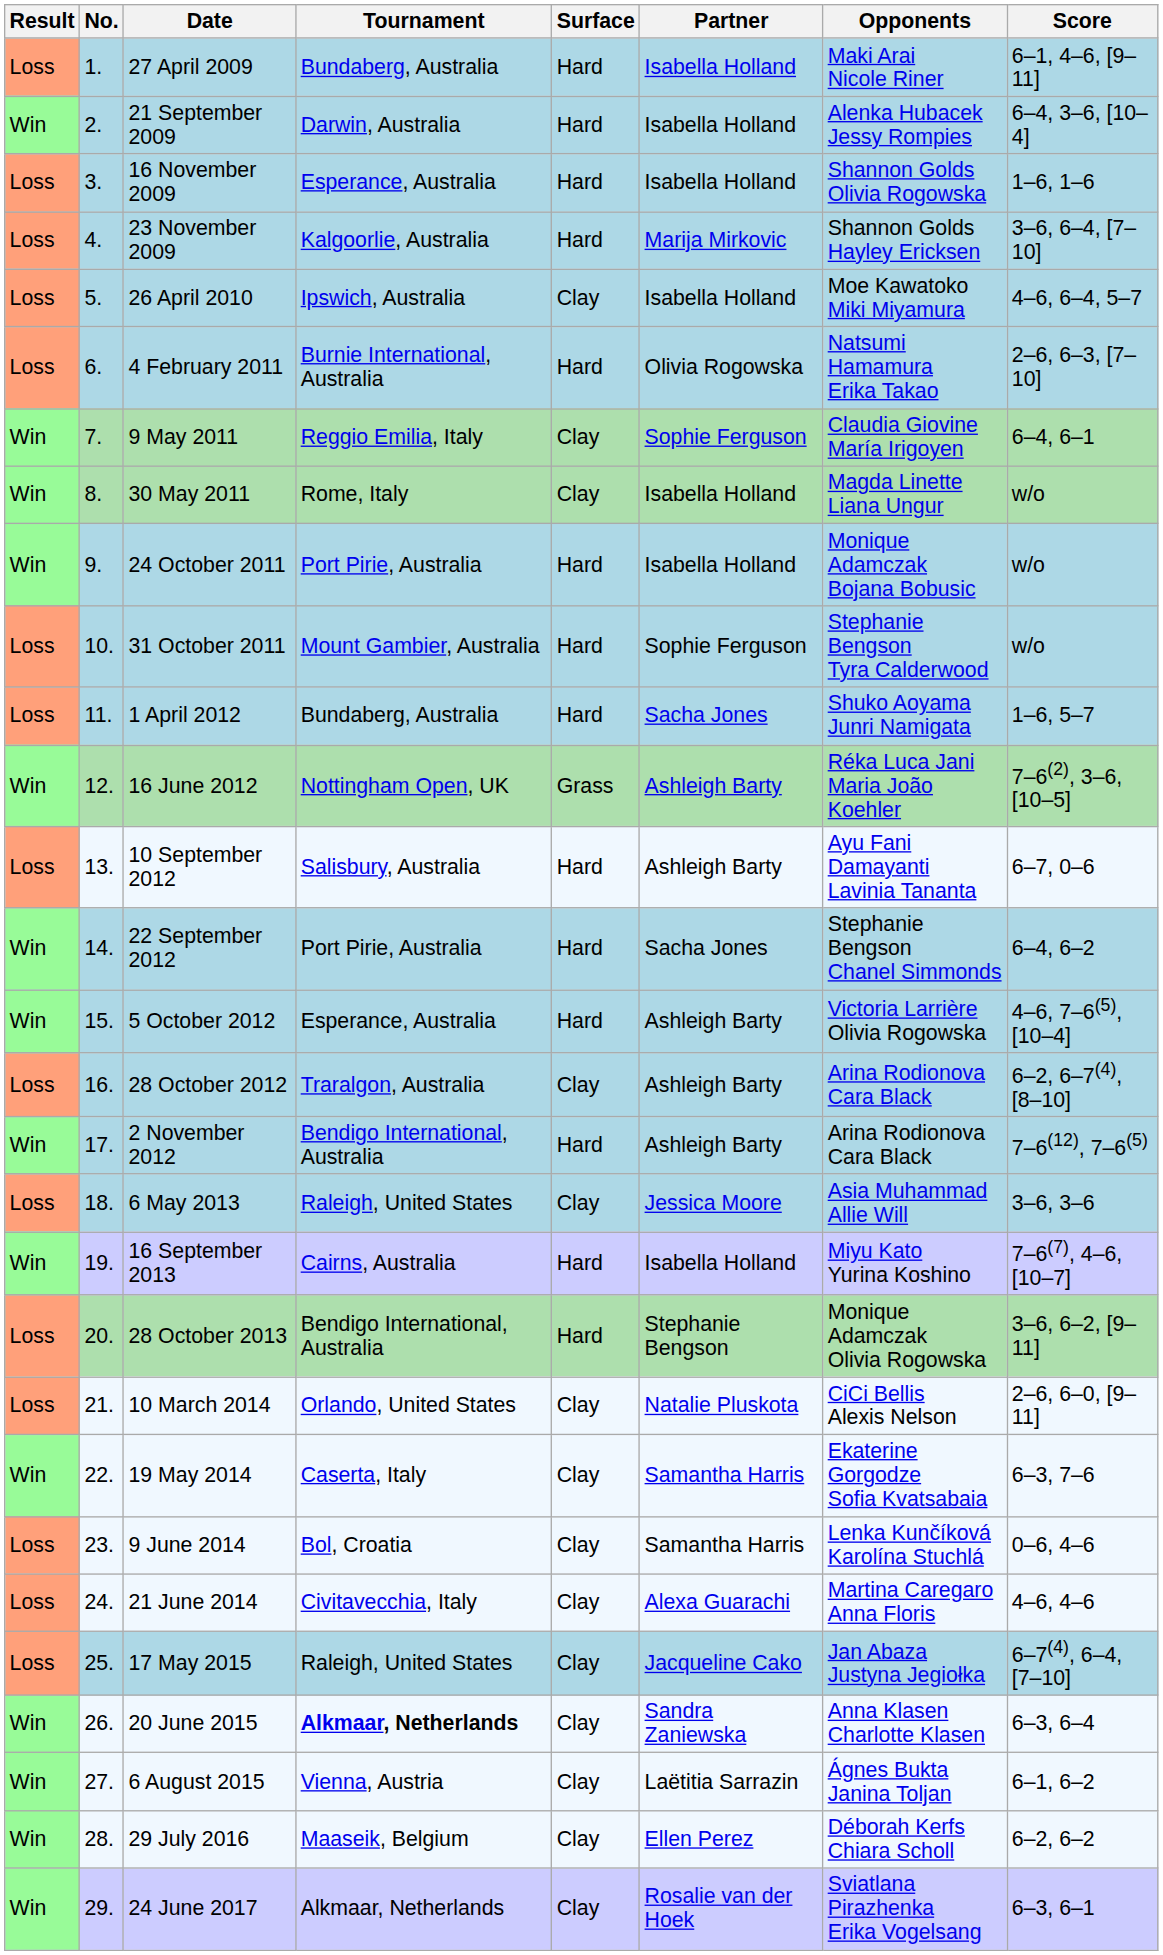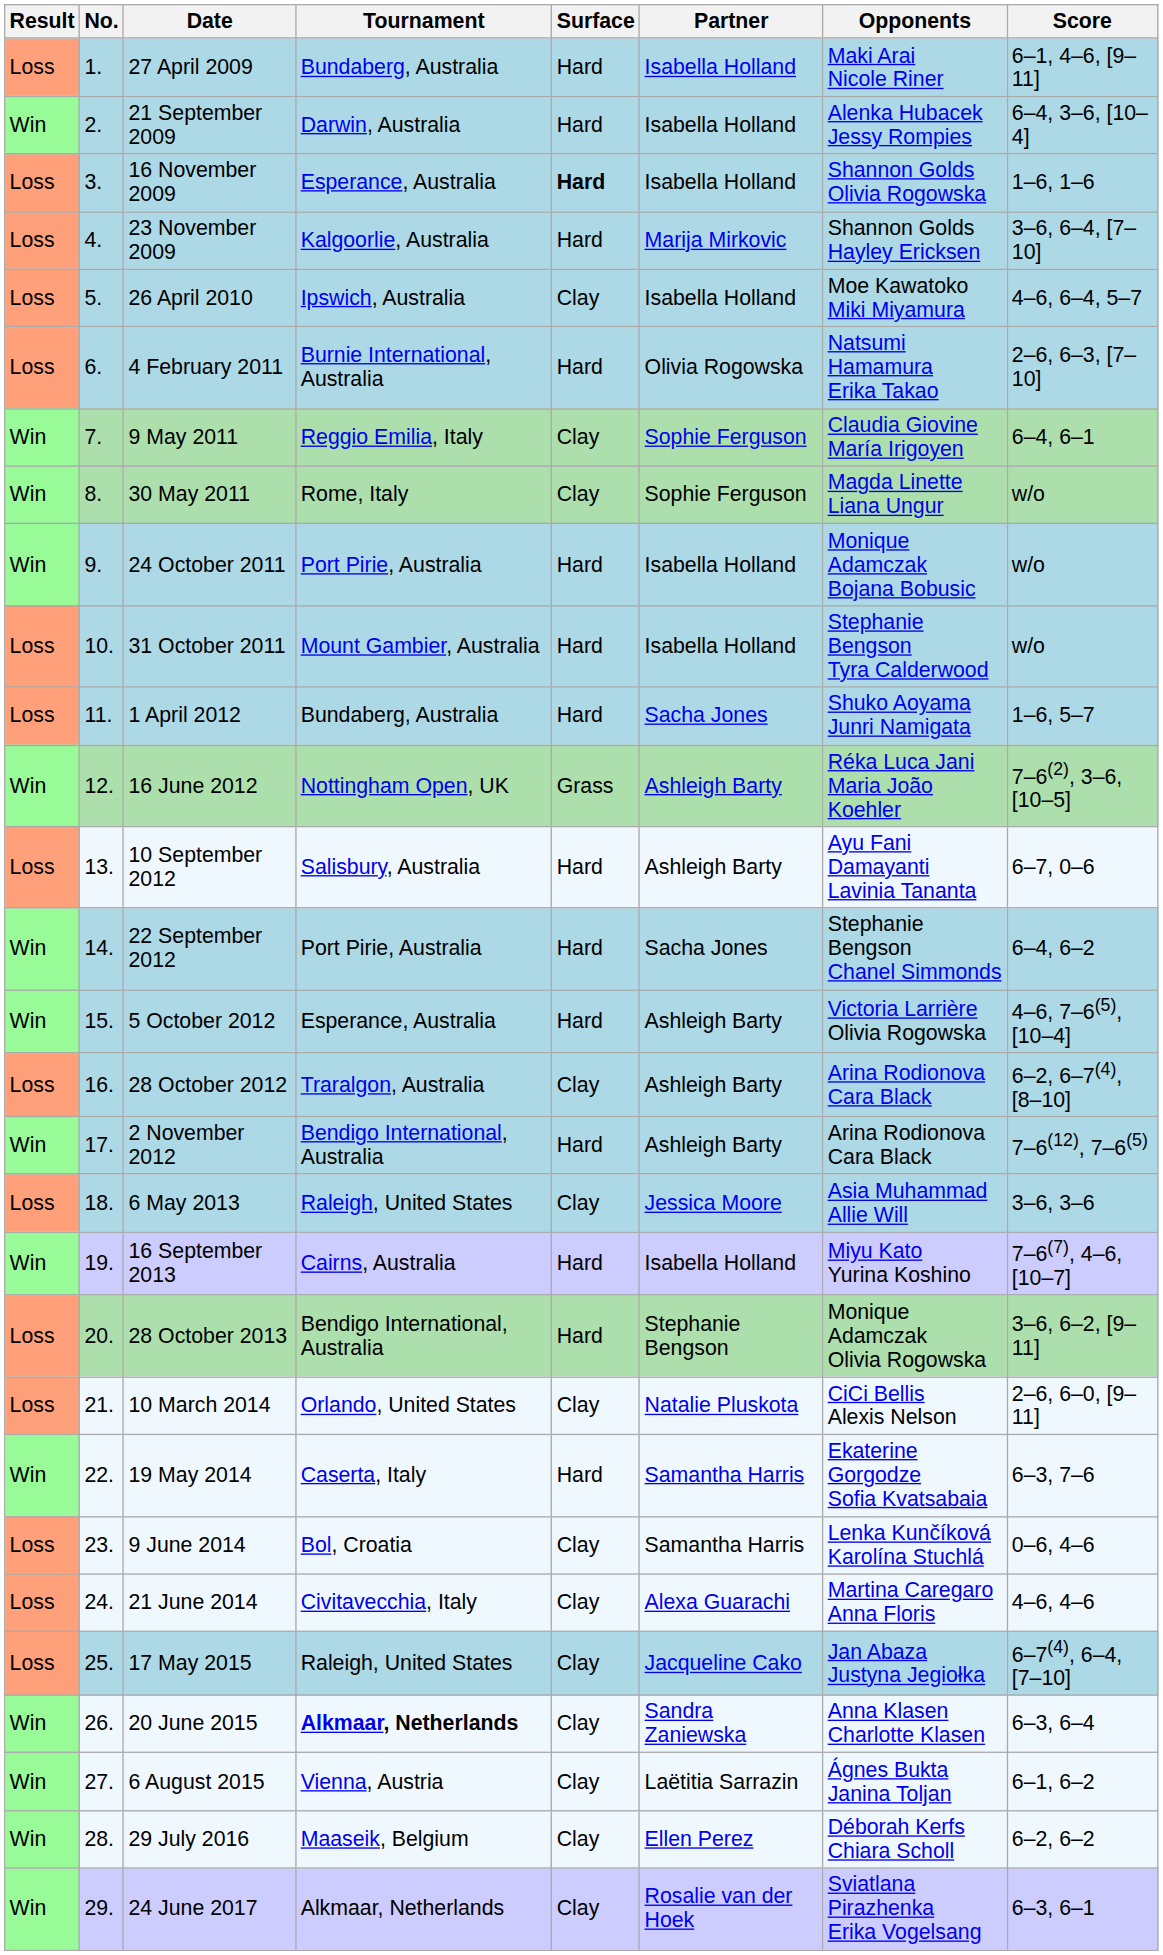 <table class="sortable wikitable">
 <tr>
 <th>Result</th>
 <th>No.</th>
 <th>Date</th>
 <th>Tournament</th>
 <th>Surface</th>
 <th>Partner</th>
 <th>Opponents</th>
 <th class="unsortable">Score</th>
 </tr>
 <tr style="background:lightblue;">
 <td style="background:#ffa07a;">Loss</td>
 <td>1.</td>
 <td>27 April 2009</td>
 <td><a href='#'>Bundaberg</a>, Australia</td>
 <td>Hard</td>
 <td> <a href='#'>Isabella Holland</a></td>
 <td> <a href='#'>Maki Arai</a> <br>  <a href='#'>Nicole Riner</a></td>
 <td>6–1, 4–6, [9–11]</td>
 </tr>
 <tr style="background:lightblue;">
 <td style="background:#98fb98;">Win</td>
 <td>2.</td>
 <td>21 September 2009</td>
 <td><a href='#'>Darwin</a>, Australia</td>
 <td>Hard</td>
 <td> Isabella Holland</td>
 <td> <a href='#'>Alenka Hubacek</a> <br>  <a href='#'>Jessy Rompies</a></td>
 <td>6–4, 3–6, [10–4]</td>
 </tr>
 <tr style="background:lightblue;">
 <td style="background:#ffa07a;">Loss</td>
 <td>3.</td>
 <td>16 November 2009</td>
 <td><a href='#'>Esperance</a>, Australia</td>
-<td>Hard</td>
+<td><strong>Hard</strong></td>
 <td> Isabella Holland</td>
 <td> <a href='#'>Shannon Golds</a> <br>  <a href='#'>Olivia Rogowska</a></td>
 <td>1–6, 1–6</td>
 </tr>
 <tr style="background:lightblue;">
 <td style="background:#ffa07a;">Loss</td>
 <td>4.</td>
 <td>23 November 2009</td>
 <td><a href='#'>Kalgoorlie</a>, Australia</td>
 <td>Hard</td>
 <td> <a href='#'>Marija Mirkovic</a></td>
 <td> Shannon Golds <br>  <a href='#'>Hayley Ericksen</a></td>
 <td>3–6, 6–4, [7–10]</td>
 </tr>
 <tr style="background:lightblue;">
 <td style="background:#ffa07a;">Loss</td>
 <td>5.</td>
 <td>26 April 2010</td>
 <td><a href='#'>Ipswich</a>, Australia</td>
 <td>Clay</td>
 <td> Isabella Holland</td>
 <td> Moe Kawatoko <br>  <a href='#'>Miki Miyamura</a></td>
 <td>4–6, 6–4, 5–7</td>
 </tr>
 <tr style="background:lightblue;">
 <td style="background:#ffa07a;">Loss</td>
 <td>6.</td>
 <td>4 February 2011</td>
 <td><a href='#'>Burnie International</a>, Australia</td>
 <td>Hard</td>
 <td> Olivia Rogowska</td>
 <td> <a href='#'>Natsumi Hamamura</a> <br>  <a href='#'>Erika Takao</a></td>
 <td>2–6, 6–3, [7–10]</td>
 </tr>
 <tr style="background:#addfad;">
 <td style="background:#98fb98;">Win</td>
 <td>7.</td>
 <td>9 May 2011</td>
 <td><a href='#'>Reggio Emilia</a>, Italy</td>
 <td>Clay</td>
 <td> <a href='#'>Sophie Ferguson</a></td>
 <td> <a href='#'>Claudia Giovine</a> <br>  <a href='#'>María Irigoyen</a></td>
 <td>6–4, 6–1</td>
 </tr>
 <tr style="background:#addfad;">
 <td style="background:#98fb98;">Win</td>
 <td>8.</td>
 <td>30 May 2011</td>
 <td>Rome, Italy</td>
 <td>Clay</td>
-<td> Isabella Holland</td>
+<td> Sophie Ferguson</td>
 <td> <a href='#'>Magda Linette</a> <br>  <a href='#'>Liana Ungur</a></td>
 <td>w/o</td>
 </tr>
 <tr style="background:lightblue;">
 <td style="background:#98fb98;">Win</td>
 <td>9.</td>
 <td>24 October 2011</td>
 <td><a href='#'>Port Pirie</a>, Australia</td>
 <td>Hard</td>
 <td> Isabella Holland</td>
 <td> <a href='#'>Monique Adamczak</a> <br>  <a href='#'>Bojana Bobusic</a></td>
 <td>w/o</td>
 </tr>
 <tr style="background:lightblue;">
 <td style="background:#ffa07a;">Loss</td>
 <td>10.</td>
 <td>31 October 2011</td>
 <td><a href='#'>Mount Gambier</a>, Australia</td>
 <td>Hard</td>
-<td> Sophie Ferguson</td>
+<td> Isabella Holland</td>
 <td> <a href='#'>Stephanie Bengson</a> <br>  <a href='#'>Tyra Calderwood</a></td>
 <td>w/o</td>
 </tr>
 <tr style="background:lightblue;">
 <td style="background:#ffa07a;">Loss</td>
 <td>11.</td>
 <td>1 April 2012</td>
 <td>Bundaberg, Australia</td>
 <td>Hard</td>
 <td> <a href='#'>Sacha Jones</a></td>
 <td> <a href='#'>Shuko Aoyama</a> <br>  <a href='#'>Junri Namigata</a></td>
 <td>1–6, 5–7</td>
 </tr>
 <tr style="background:#addfad;">
 <td style="background:#98fb98;">Win</td>
 <td>12.</td>
 <td>16 June 2012</td>
 <td><a href='#'>Nottingham Open</a>, UK</td>
 <td>Grass</td>
 <td> <a href='#'>Ashleigh Barty</a></td>
 <td> <a href='#'>Réka Luca Jani</a> <br>  <a href='#'>Maria João Koehler</a></td>
 <td>7–6<sup>(2)</sup>, 3–6, [10–5]</td>
 </tr>
 <tr style="background:#f0f8ff;">
 <td style="background:#ffa07a;">Loss</td>
 <td>13.</td>
 <td>10 September 2012</td>
 <td><a href='#'>Salisbury</a>, Australia</td>
 <td>Hard</td>
 <td> Ashleigh Barty</td>
 <td> <a href='#'>Ayu Fani Damayanti</a> <br>  <a href='#'>Lavinia Tananta</a></td>
 <td>6–7, 0–6</td>
 </tr>
 <tr style="background:lightblue;">
 <td style="background:#98fb98;">Win</td>
 <td>14.</td>
 <td>22 September 2012</td>
 <td>Port Pirie, Australia</td>
 <td>Hard</td>
 <td> Sacha Jones</td>
 <td> Stephanie Bengson <br>  <a href='#'>Chanel Simmonds</a></td>
 <td>6–4, 6–2</td>
 </tr>
 <tr style="background:lightblue;">
 <td style="background:#98fb98;">Win</td>
 <td>15.</td>
 <td>5 October 2012</td>
 <td>Esperance, Australia</td>
 <td>Hard</td>
 <td> Ashleigh Barty</td>
 <td> <a href='#'>Victoria Larrière</a> <br>  Olivia Rogowska</td>
 <td>4–6, 7–6<sup>(5)</sup>, [10–4]</td>
 </tr>
 <tr style="background:lightblue;">
 <td style="background:#ffa07a;">Loss</td>
 <td>16.</td>
 <td>28 October 2012</td>
 <td><a href='#'>Traralgon</a>, Australia</td>
 <td>Clay</td>
 <td> Ashleigh Barty</td>
 <td> <a href='#'>Arina Rodionova</a> <br>  <a href='#'>Cara Black</a></td>
 <td>6–2, 6–7<sup>(4)</sup>, [8–10]</td>
 </tr>
 <tr style="background:lightblue;">
 <td style="background:#98fb98;">Win</td>
 <td>17.</td>
 <td>2 November 2012</td>
 <td><a href='#'>Bendigo International</a>, Australia</td>
 <td>Hard</td>
 <td> Ashleigh Barty</td>
 <td> Arina Rodionova <br>  Cara Black</td>
 <td>7–6<sup>(12)</sup>, 7–6<sup>(5)</sup></td>
 </tr>
 <tr style="background:lightblue;">
 <td style="background:#ffa07a;">Loss</td>
 <td>18.</td>
 <td>6 May 2013</td>
 <td><a href='#'>Raleigh</a>, United States</td>
 <td>Clay</td>
 <td> <a href='#'>Jessica Moore</a></td>
 <td> <a href='#'>Asia Muhammad</a> <br>  <a href='#'>Allie Will</a></td>
 <td>3–6, 3–6</td>
 </tr>
 <tr style="background:#ccccff;">
 <td style="background:#98fb98;">Win</td>
 <td>19.</td>
 <td>16 September 2013</td>
 <td><a href='#'>Cairns</a>, Australia</td>
 <td>Hard</td>
 <td> Isabella Holland</td>
 <td> <a href='#'>Miyu Kato</a> <br>  Yurina Koshino</td>
 <td>7–6<sup>(7)</sup>, 4–6, [10–7]</td>
 </tr>
 <tr style="background:#addfad;">
 <td style="background:#ffa07a;">Loss</td>
 <td>20.</td>
 <td>28 October 2013</td>
 <td>Bendigo International, Australia</td>
 <td>Hard</td>
 <td> Stephanie Bengson</td>
 <td> Monique Adamczak <br>  Olivia Rogowska</td>
 <td>3–6, 6–2, [9–11]</td>
 </tr>
 <tr style="background:#f0f8ff;">
 <td style="background:#ffa07a;">Loss</td>
 <td>21.</td>
 <td>10 March 2014</td>
 <td><a href='#'>Orlando</a>, United States</td>
 <td>Clay</td>
 <td> <a href='#'>Natalie Pluskota</a></td>
 <td> <a href='#'>CiCi Bellis</a> <br>  Alexis Nelson</td>
 <td>2–6, 6–0, [9–11]</td>
 </tr>
 <tr style="background:#f0f8ff;">
 <td style="background:#98fb98;">Win</td>
 <td>22.</td>
 <td>19 May 2014</td>
 <td><a href='#'>Caserta</a>, Italy</td>
-<td>Clay</td>
+<td>Hard</td>
 <td> <a href='#'>Samantha Harris</a></td>
 <td> <a href='#'>Ekaterine Gorgodze</a> <br>  <a href='#'>Sofia Kvatsabaia</a></td>
 <td>6–3, 7–6</td>
 </tr>
 <tr style="background:#f0f8ff;">
 <td style="background:#ffa07a;">Loss</td>
 <td>23.</td>
 <td>9 June 2014</td>
 <td><a href='#'>Bol</a>, Croatia</td>
 <td>Clay</td>
 <td> Samantha Harris</td>
 <td> <a href='#'>Lenka Kunčíková</a> <br>  <a href='#'>Karolína Stuchlá</a></td>
 <td>0–6, 4–6</td>
 </tr>
 <tr style="background:#f0f8ff;">
 <td style="background:#ffa07a;">Loss</td>
 <td>24.</td>
 <td>21 June 2014</td>
 <td><a href='#'>Civitavecchia</a>, Italy</td>
 <td>Clay</td>
 <td> <a href='#'>Alexa Guarachi</a></td>
 <td> <a href='#'>Martina Caregaro</a> <br>  <a href='#'>Anna Floris</a></td>
 <td>4–6, 4–6</td>
 </tr>
 <tr style="background:lightblue;">
 <td style="background:#ffa07a;">Loss</td>
 <td>25.</td>
 <td>17 May 2015</td>
 <td>Raleigh, United States</td>
 <td>Clay</td>
 <td> <a href='#'>Jacqueline Cako</a></td>
 <td> <a href='#'>Jan Abaza</a> <br>  <a href='#'>Justyna Jegiołka</a></td>
 <td>6–7<sup>(4)</sup>, 6–4, [7–10]</td>
 </tr>
 <tr style="background:#f0f8ff;">
 <td style="background:#98fb98;">Win</td>
 <td>26.</td>
 <td>20 June 2015</td>
 <td><strong><a href='#'>Alkmaar</a>, Netherlands</strong></td>
 <td>Clay</td>
 <td> <a href='#'>Sandra Zaniewska</a></td>
 <td> <a href='#'>Anna Klasen</a> <br>  <a href='#'>Charlotte Klasen</a></td>
 <td>6–3, 6–4</td>
 </tr>
 <tr style="background:#f0f8ff;">
 <td style="background:#98fb98;">Win</td>
 <td>27.</td>
 <td>6 August 2015</td>
 <td><a href='#'>Vienna</a>, Austria</td>
 <td>Clay</td>
 <td> Laëtitia Sarrazin</td>
 <td> <a href='#'>Ágnes Bukta</a> <br>  <a href='#'>Janina Toljan</a></td>
 <td>6–1, 6–2</td>
 </tr>
 <tr style="background:#f0f8ff;">
 <td style="background:#98fb98;">Win</td>
 <td>28.</td>
 <td>29 July 2016</td>
 <td><a href='#'>Maaseik</a>, Belgium</td>
 <td>Clay</td>
 <td> <a href='#'>Ellen Perez</a></td>
 <td> <a href='#'>Déborah Kerfs</a> <br>  <a href='#'>Chiara Scholl</a></td>
 <td>6–2, 6–2</td>
 </tr>
 <tr style="background:#ccccff;">
 <td style="background:#98fb98;">Win</td>
 <td>29.</td>
 <td>24 June 2017</td>
 <td>Alkmaar, Netherlands</td>
 <td>Clay</td>
 <td> <a href='#'>Rosalie van der Hoek</a></td>
 <td> <a href='#'>Sviatlana Pirazhenka</a> <br>  <a href='#'>Erika Vogelsang</a></td>
 <td>6–3, 6–1</td>
 </tr>
 </table>
